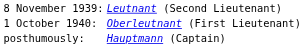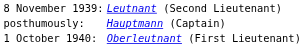 <table style="background: transparent;">
 <tr>
 <td>8 November 1939:</td>
 <td><em><a href='#'>Leutnant</a></em> (Second Lieutenant)</td>
 </tr>
 <tr>
+<td>posthumously:</td>
+<td><em><a href='#'>Hauptmann</a></em> (Captain)</td>
+</tr>
+<tr>
 <td>1 October 1940:</td>
 <td><em><a href='#'>Oberleutnant</a></em> (First Lieutenant)</td>
 </tr>
-<tr>
-<td>posthumously:</td>
-<td><em><a href='#'>Hauptmann</a></em> (Captain)</td>
-</tr>
 </table>
